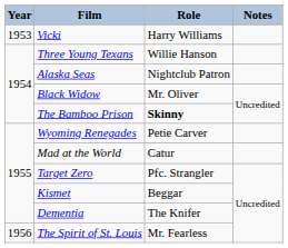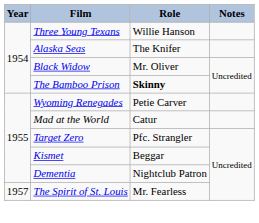 <table class="wikitable" style="font-size:95%;">
 <tr align="center">
 <th style="background:#B0C4DE;">Year</th>
 <th style="background:#B0C4DE;">Film</th>
 <th style="background:#B0C4DE;">Role</th>
 <th style="background:#B0C4DE;">Notes</th>
-</tr>
-<tr>
-<td>1953</td>
-<td><em><a href='#'>Vicki</a></em></td>
-<td>Harry Williams</td>
-<td></td>
 </tr>
 <tr>
 <td rowspan=4>1954</td>
 <td><em><a href='#'>Three Young Texans</a></em></td>
 <td>Willie Hanson</td>
 <td></td>
 </tr>
 <tr>
 <td><em><a href='#'>Alaska Seas</a></em></td>
-<td>Nightclub Patron</td>
+<td>The Knifer</td>
 <td></td>
 </tr>
 <tr>
 <td><em><a href='#'>Black Widow</a></em></td>
 <td>Mr. Oliver</td>
 <td rowspan=2 style="text-align:center;"><small>Uncredited</small></td>
 </tr>
 <tr>
 <td><em><a href='#'>The Bamboo Prison</a></em></td>
 <td><strong>Skinny</strong></td>
 </tr>
 <tr>
 <td rowspan=5>1955</td>
 <td><em><a href='#'>Wyoming Renegades</a></em></td>
 <td>Petie Carver</td>
 <td></td>
 </tr>
 <tr>
 <td><em>Mad at the World</em></td>
 <td>Catur</td>
 <td></td>
 </tr>
 <tr>
 <td><em><a href='#'>Target Zero</a></em></td>
 <td>Pfc. Strangler</td>
 <td rowspan=4 style="text-align:center;"><small>Uncredited</small></td>
 </tr>
 <tr>
 <td><em><a href='#'>Kismet</a></em></td>
 <td>Beggar</td>
 </tr>
 <tr>
 <td><em><a href='#'>Dementia</a></em></td>
-<td>The Knifer</td>
+<td>Nightclub Patron</td>
 </tr>
 <tr>
-<td>1956</td>
+<td>1957</td>
 <td><em><a href='#'>The Spirit of St. Louis</a></em></td>
 <td>Mr. Fearless</td>
 </tr>
 </table>
